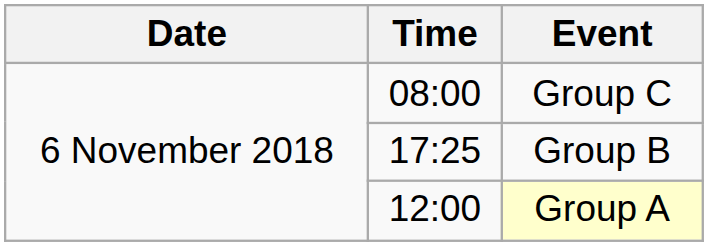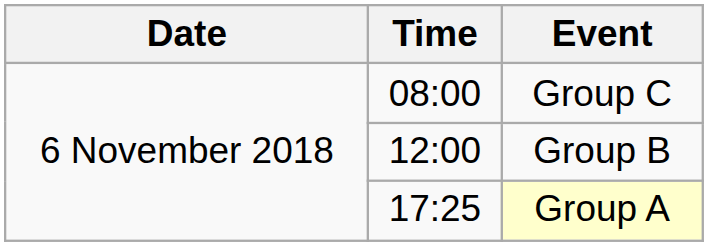 <table class = "wikitable" style="text-align:center;">
 <tr>
 <th width=150>Date</th>
 <th width=50>Time</th>
 <th width=80>Event</th>
 </tr>
 <tr>
 <td rowspan=3>6 November 2018</td>
 <td>08:00</td>
 <td>Group C</td>
 </tr>
 <tr>
-<td>17:25</td>
+<td>12:00</td>
 <td>Group B</td>
 </tr>
 <tr>
-<td>12:00</td>
+<td>17:25</td>
 <td bgcolor=ffffcc>Group A</td>
 </tr>
 </table>
